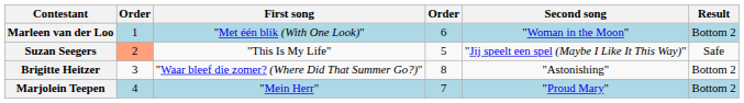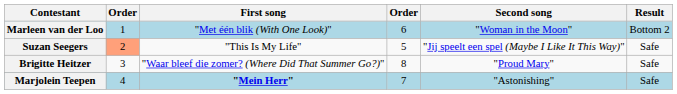 <table class="wikitable plainrowheaders" style="text-align:center;">
 <tr>
 <th scope="col">Contestant</th>
 <th scope="col">Order</th>
 <th scope="col">First song</th>
 <th scope="col">Order</th>
 <th scope="col">Second song</th>
 <th scope="col">Result</th>
 </tr>
 <tr style = "background:lightblue">
 <th scope="row">Marleen van der Loo</th>
 <td>1</td>
 <td>"<a href='#'>Met één blik</a> <em>(With One Look)</em>"</td>
 <td>6</td>
 <td>"<a href='#'>Woman in the Moon</a>"</td>
 <td>Bottom 2</td>
 </tr>
 <tr>
 <th scope="row">Suzan Seegers</th>
 <td style="background: lightsalmon;">2</td>
 <td>"This Is My Life"</td>
 <td>5</td>
 <td>"<a href='#'>Jij speelt een spel</a> <em>(Maybe I Like It This Way)</em>"</td>
 <td>Safe</td>
 </tr>
 <tr>
 <th scope="row">Brigitte Heitzer</th>
 <td>3</td>
 <td>"<a href='#'>Waar bleef die zomer?</a> <em>(Where Did That Summer Go?)</em>"</td>
 <td>8</td>
-<td>"Astonishing"</td>
-<td>Bottom 2</td>
+<td>"<a href='#'>Proud Mary</a>"</td>
+<td>Safe</td>
 </tr>
 <tr style="background:lightblue;">
 <th scope="row">Marjolein Teepen</th>
 <td>4</td>
-<td>"<a href='#'>Mein Herr</a>"</td>
+<td><strong>"<a href='#'>Mein Herr</a>"</strong></td>
 <td>7</td>
-<td>"<a href='#'>Proud Mary</a>"</td>
-<td>Bottom 2</td>
+<td>"Astonishing"</td>
+<td>Safe</td>
 </tr>
 </table>
